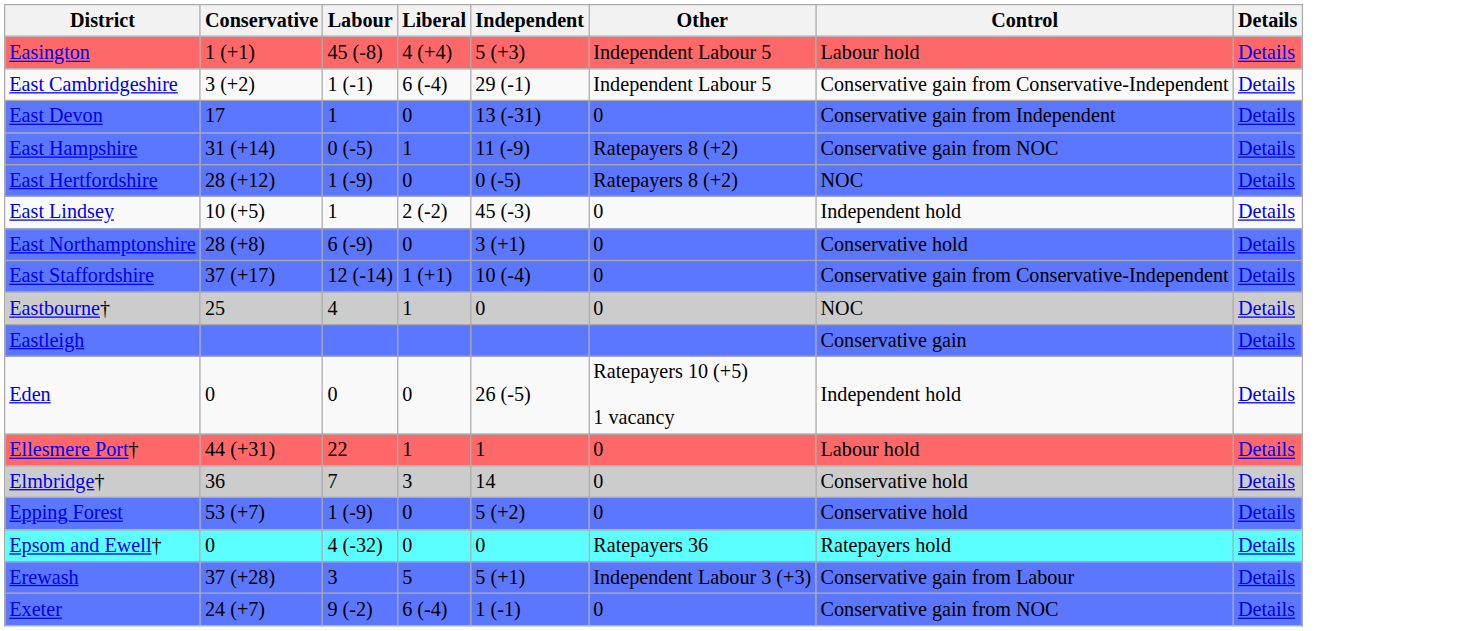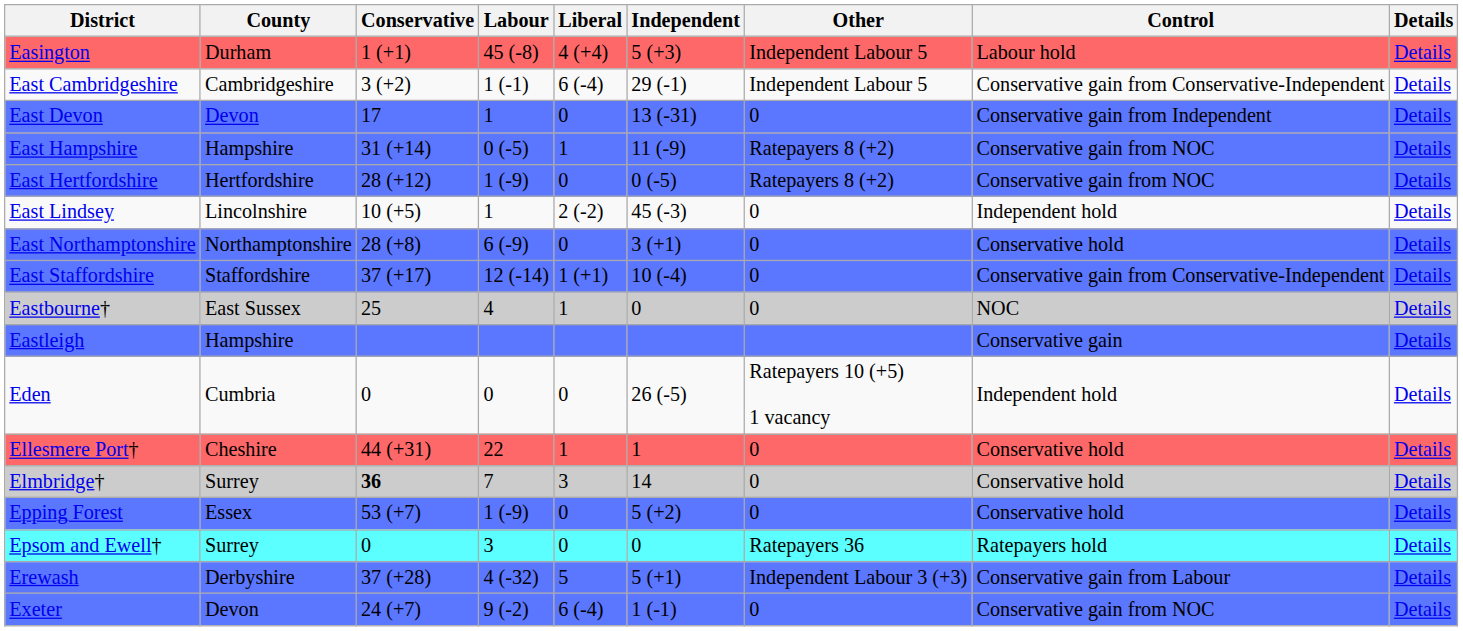 <table class="wikitable">
 <tr border=1 cellspacing=0 cellpadding=5>
 <th>District</th>
+<th>County</th>
 <th>Conservative</th>
 <th>Labour</th>
 <th>Liberal</th>
 <th>Independent</th>
 <th>Other</th>
 <th>Control</th>
 <th>Details</th>
 </tr>
 <tr bgcolor=FF6868>
 <td><a href='#'>Easington</a></td>
+<td County Durham>Durham</td>
 <td>1 (+1)</td>
 <td>45 (-8)</td>
 <td>4 (+4)</td>
 <td>5 (+3)</td>
 <td>Independent Labour 5</td>
 <td>Labour hold</td>
 <td><a href='#'>Details</a></td>
 </tr>
 <tr>
 <td><a href='#'>East Cambridgeshire</a></td>
+<td>Cambridgeshire</td>
 <td>3 (+2)</td>
 <td>1 (-1)</td>
 <td>6 (-4)</td>
 <td>29 (-1)</td>
 <td>Independent Labour 5</td>
 <td>Conservative gain from Conservative-Independent</td>
 <td><a href='#'>Details</a></td>
 </tr>
 <tr bgcolor=5B76FF>
 <td><a href='#'>East Devon</a></td>
+<td><a href='#'>Devon</a></td>
 <td>17</td>
 <td>1</td>
 <td>0</td>
 <td>13 (-31)</td>
 <td>0</td>
 <td>Conservative gain from Independent</td>
 <td><a href='#'>Details</a></td>
 </tr>
 <tr bgcolor=5B76FF>
 <td><a href='#'>East Hampshire</a></td>
+<td>Hampshire</td>
 <td>31 (+14)</td>
 <td>0 (-5)</td>
 <td>1</td>
 <td>11 (-9)</td>
 <td>Ratepayers 8 (+2)</td>
 <td>Conservative gain from NOC</td>
 <td><a href='#'>Details</a></td>
 </tr>
 <tr bgcolor=5B76FF>
 <td><a href='#'>East Hertfordshire</a></td>
+<td>Hertfordshire</td>
 <td>28 (+12)</td>
 <td>1 (-9)</td>
 <td>0</td>
 <td>0 (-5)</td>
 <td>Ratepayers 8 (+2)</td>
-<td>NOC</td>
+<td>Conservative gain from NOC</td>
 <td><a href='#'>Details</a></td>
 </tr>
 <tr>
 <td><a href='#'>East Lindsey</a></td>
+<td>Lincolnshire</td>
 <td>10 (+5)</td>
 <td>1</td>
 <td>2 (-2)</td>
 <td>45 (-3)</td>
 <td>0</td>
 <td>Independent hold</td>
 <td><a href='#'>Details</a></td>
 </tr>
 <tr bgcolor=5B76FF>
 <td><a href='#'>East Northamptonshire</a></td>
+<td>Northamptonshire</td>
 <td>28 (+8)</td>
 <td>6 (-9)</td>
 <td>0</td>
 <td>3 (+1)</td>
 <td>0</td>
 <td>Conservative hold</td>
 <td><a href='#'>Details</a></td>
 </tr>
 <tr bgcolor=5B76FF>
 <td><a href='#'>East Staffordshire</a></td>
+<td>Staffordshire</td>
 <td>37 (+17)</td>
 <td>12 (-14)</td>
 <td>1 (+1)</td>
 <td>10 (-4)</td>
 <td>0</td>
 <td>Conservative gain from Conservative-Independent</td>
 <td><a href='#'>Details</a></td>
 </tr>
 <tr bgcolor=CCCCCC>
 <td><a href='#'>Eastbourne</a>†</td>
+<td>East Sussex</td>
 <td>25</td>
 <td>4</td>
 <td>1</td>
 <td>0</td>
 <td>0</td>
 <td>NOC</td>
 <td><a href='#'>Details</a></td>
 </tr>
 <tr bgcolor=5B76FF>
 <td><a href='#'>Eastleigh</a></td>
+<td>Hampshire</td>
 <td></td>
 <td></td>
 <td></td>
 <td></td>
 <td></td>
 <td>Conservative gain</td>
 <td><a href='#'>Details</a></td>
 </tr>
 <tr>
 <td><a href='#'>Eden</a></td>
+<td>Cumbria</td>
 <td>0</td>
 <td>0</td>
 <td>0</td>
 <td>26 (-5)</td>
 <td>Ratepayers 10 (+5)<br><br>1 vacancy</td>
 <td>Independent hold</td>
 <td><a href='#'>Details</a></td>
 </tr>
 <tr bgcolor=FF6868>
 <td><a href='#'>Ellesmere Port</a>†</td>
+<td>Cheshire</td>
 <td>44 (+31)</td>
 <td>22</td>
 <td>1</td>
 <td>1</td>
 <td>0</td>
-<td>Labour hold</td>
+<td>Conservative hold</td>
 <td><a href='#'>Details</a></td>
 </tr>
 <tr bgcolor=CCCCCC>
 <td><a href='#'>Elmbridge</a>†</td>
-<td>36</td>
+<td>Surrey</td>
+<td><strong>36</strong></td>
 <td>7</td>
 <td>3</td>
 <td>14</td>
 <td>0</td>
 <td>Conservative hold</td>
 <td><a href='#'>Details</a></td>
 </tr>
 <tr bgcolor=5B76FF>
 <td><a href='#'>Epping Forest</a></td>
+<td>Essex</td>
 <td>53 (+7)</td>
 <td>1 (-9)</td>
 <td>0</td>
 <td>5 (+2)</td>
 <td>0</td>
 <td>Conservative hold</td>
 <td><a href='#'>Details</a></td>
 </tr>
 <tr bgcolor=5BFFFF>
 <td><a href='#'>Epsom and Ewell</a>†</td>
+<td>Surrey</td>
 <td>0</td>
-<td>4 (-32)</td>
+<td>3</td>
 <td>0</td>
 <td>0</td>
 <td>Ratepayers 36</td>
 <td>Ratepayers hold</td>
 <td><a href='#'>Details</a></td>
 </tr>
 <tr bgcolor=5B76FF>
 <td><a href='#'>Erewash</a></td>
+<td>Derbyshire</td>
 <td>37 (+28)</td>
-<td>3</td>
+<td>4 (-32)</td>
 <td>5</td>
 <td>5 (+1)</td>
 <td>Independent Labour 3 (+3)</td>
 <td>Conservative gain from Labour</td>
 <td><a href='#'>Details</a></td>
 </tr>
 <tr bgcolor=5B76FF>
 <td><a href='#'>Exeter</a></td>
+<td>Devon</td>
 <td>24 (+7)</td>
 <td>9 (-2)</td>
 <td>6 (-4)</td>
 <td>1 (-1)</td>
 <td>0</td>
 <td>Conservative gain from NOC</td>
 <td><a href='#'>Details</a></td>
 </tr>
 </table>
